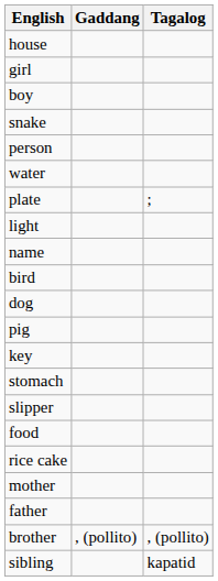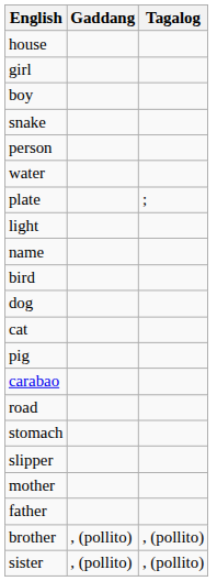 <table class="wikitable">
 <tr>
 <th>English</th>
 <th>Gaddang</th>
 <th>Tagalog</th>
 </tr>
 <tr>
 <td>house</td>
 <td></td>
 <td></td>
 </tr>
 <tr>
 <td>girl</td>
 <td></td>
 <td></td>
 </tr>
 <tr>
 <td>boy</td>
 <td></td>
 <td></td>
 </tr>
 <tr>
 <td>snake</td>
 <td></td>
 <td></td>
 </tr>
 <tr>
 <td>person</td>
 <td></td>
 <td></td>
 </tr>
 <tr>
 <td>water</td>
 <td></td>
 <td></td>
 </tr>
 <tr>
 <td>plate</td>
 <td></td>
 <td>; </td>
 </tr>
 <tr>
 <td>light</td>
 <td></td>
 <td></td>
 </tr>
 <tr>
 <td>name</td>
 <td></td>
 <td></td>
 </tr>
 <tr>
 <td>bird</td>
 <td></td>
 <td></td>
 </tr>
 <tr>
 <td>dog</td>
 <td></td>
 <td></td>
 </tr>
 <tr>
+<td>cat</td>
+<td></td>
+<td></td>
+</tr>
+<tr>
 <td>pig</td>
 <td></td>
 <td></td>
 </tr>
 <tr>
-<td>key</td>
+<td><a href='#'>carabao</a></td>
+<td></td>
+<td></td>
+</tr>
+<tr>
+<td>road</td>
 <td></td>
 <td></td>
 </tr>
 <tr>
 <td>stomach</td>
 <td></td>
 <td></td>
 </tr>
 <tr>
 <td>slipper</td>
-<td></td>
-<td></td>
-</tr>
-<tr>
-<td>food</td>
-<td></td>
-<td></td>
-</tr>
-<tr>
-<td>rice cake</td>
 <td></td>
 <td></td>
 </tr>
 <tr>
 <td>mother</td>
 <td></td>
 <td></td>
 </tr>
 <tr>
 <td>father</td>
 <td></td>
 <td></td>
 </tr>
 <tr>
 <td>brother</td>
 <td>,  (pollito)</td>
 <td>,  (pollito)</td>
 </tr>
 <tr>
-<td>sibling</td>
-<td></td>
-<td>kapatid</td>
+<td>sister</td>
+<td>,  (pollito)</td>
+<td>,  (pollito)</td>
 </tr>
 </table>
